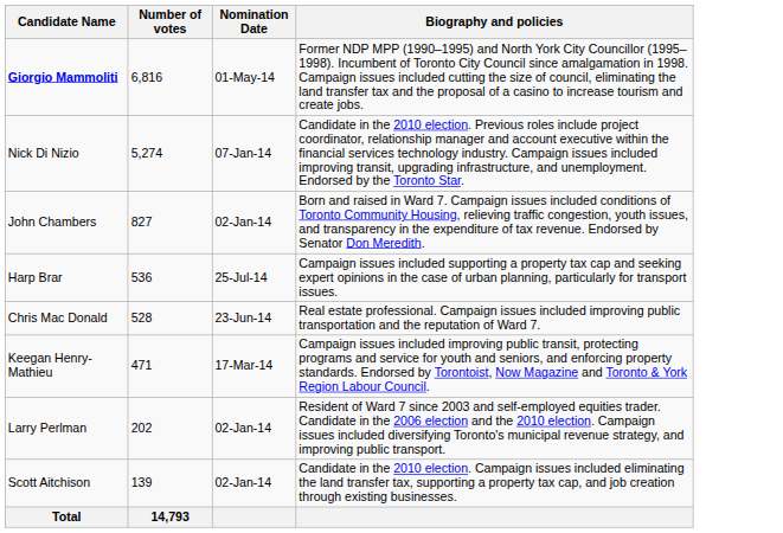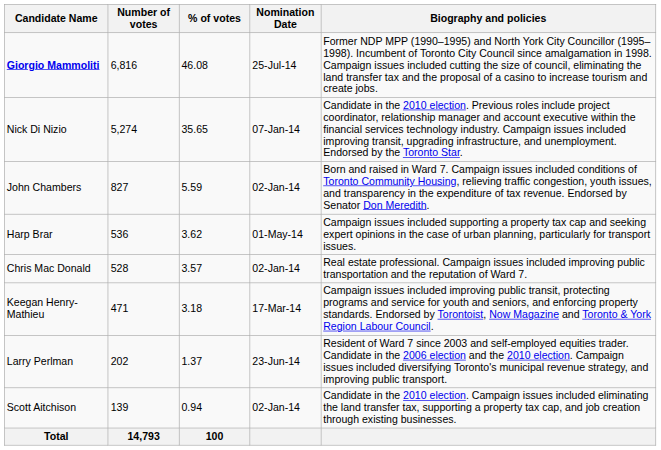 <table class="wikitable">
 <tr>
 <th scope="col" style="width: 150px;">Candidate Name</th>
 <th scope="col" style="width: 100px;">Number of votes</th>
+<th scope="col" style="width: 100px;">% of votes</th>
 <th scope="col" style="width: 100px;">Nomination Date</th>
 <th scope="col" style="width: 500px;">Biography and policies</th>
 </tr>
 <tr>
 <td><strong><a href='#'>Giorgio Mammoliti</a></strong></td>
 <td>6,816</td>
-<td>01-May-14</td>
+<td>46.08</td>
+<td>25-Jul-14</td>
 <td>Former NDP MPP (1990–1995) and North York City Councillor (1995–1998). Incumbent of Toronto City Council since amalgamation in 1998. Campaign issues included cutting the size of council, eliminating the land transfer tax and the proposal of a casino to increase tourism and create jobs.</td>
 </tr>
 <tr>
 <td>Nick Di Nizio</td>
 <td>5,274</td>
+<td>35.65</td>
 <td>07-Jan-14</td>
 <td>Candidate in the <a href='#'>2010 election</a>. Previous roles include project coordinator, relationship manager and account executive within the financial services technology industry. Campaign issues included improving transit, upgrading infrastructure, and unemployment. Endorsed by the <a href='#'>Toronto Star</a>.</td>
 </tr>
 <tr>
 <td>John Chambers</td>
 <td>827</td>
+<td>5.59</td>
 <td>02-Jan-14</td>
 <td>Born and raised in Ward 7. Campaign issues included conditions of <a href='#'>Toronto Community Housing</a>, relieving traffic congestion, youth issues, and transparency in the expenditure of tax revenue. Endorsed by Senator <a href='#'>Don Meredith</a>.</td>
 </tr>
 <tr>
 <td>Harp Brar</td>
 <td>536</td>
-<td>25-Jul-14</td>
+<td>3.62</td>
+<td>01-May-14</td>
 <td>Campaign issues included supporting a property tax cap and seeking expert opinions in the case of urban planning, particularly for transport issues.</td>
 </tr>
 <tr>
 <td>Chris Mac Donald</td>
 <td>528</td>
-<td>23-Jun-14</td>
+<td>3.57</td>
+<td>02-Jan-14</td>
 <td>Real estate professional. Campaign issues included improving public transportation and the reputation of Ward 7.</td>
 </tr>
 <tr>
 <td>Keegan Henry-Mathieu</td>
 <td>471</td>
+<td>3.18</td>
 <td>17-Mar-14</td>
 <td>Campaign issues included improving public transit, protecting programs and service for youth and seniors, and enforcing property standards. Endorsed by <a href='#'>Torontoist</a>, <a href='#'>Now Magazine</a> and <a href='#'>Toronto & York Region Labour Council</a>.</td>
 </tr>
 <tr>
 <td>Larry Perlman</td>
 <td>202</td>
-<td>02-Jan-14</td>
+<td>1.37</td>
+<td>23-Jun-14</td>
 <td>Resident of Ward 7 since 2003 and self-employed equities trader. Candidate in the <a href='#'>2006 election</a> and the <a href='#'>2010 election</a>. Campaign issues included diversifying Toronto's municipal revenue strategy, and improving public transport.</td>
 </tr>
 <tr>
 <td>Scott Aitchison</td>
 <td>139</td>
+<td>0.94</td>
 <td>02-Jan-14</td>
 <td>Candidate in the <a href='#'>2010 election</a>. Campaign issues included eliminating the land transfer tax, supporting a property tax cap, and job creation through existing businesses.</td>
 </tr>
 <tr>
 <th>Total</th>
 <th>14,793</th>
+<th>100</th>
 <th></th>
 <th></th>
 </tr>
 </table>
